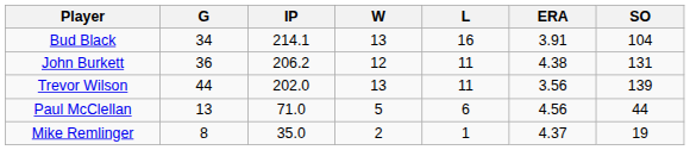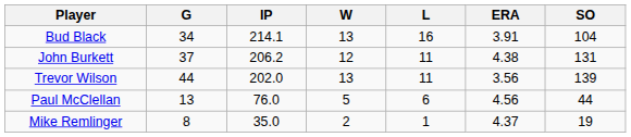 <table class="wikitable sortable">
 <tr>
 <th bgcolor="#DDDDFF" width="16%">Player</th>
 <th bgcolor="#DDDDFF" width="9%">G</th>
 <th bgcolor="#DDDDFF" width="9%">IP</th>
 <th bgcolor="#DDDDFF" width="9%">W</th>
 <th bgcolor="#DDDDFF" width="9%">L</th>
 <th bgcolor="#DDDDFF" width="9%">ERA</th>
 <th bgcolor="#DDDDFF" width="9%">SO</th>
 </tr>
 <tr align="center">
 <td><a href='#'>Bud Black</a></td>
 <td>34</td>
 <td>214.1</td>
 <td>13</td>
 <td>16</td>
 <td>3.91</td>
 <td>104</td>
 </tr>
 <tr align=center>
 <td><a href='#'>John Burkett</a></td>
-<td>36</td>
+<td>37</td>
 <td>206.2</td>
 <td>12</td>
 <td>11</td>
 <td>4.38</td>
 <td>131</td>
 </tr>
 <tr align=center>
 <td><a href='#'>Trevor Wilson</a></td>
 <td>44</td>
 <td>202.0</td>
 <td>13</td>
 <td>11</td>
 <td>3.56</td>
 <td>139</td>
 </tr>
 <tr align=center>
 <td><a href='#'>Paul McClellan</a></td>
 <td>13</td>
-<td>71.0</td>
+<td>76.0</td>
 <td>5</td>
 <td>6</td>
 <td>4.56</td>
 <td>44</td>
 </tr>
 <tr align=center>
 <td><a href='#'>Mike Remlinger</a></td>
 <td>8</td>
 <td>35.0</td>
 <td>2</td>
 <td>1</td>
 <td>4.37</td>
 <td>19</td>
 </tr>
 </table>
